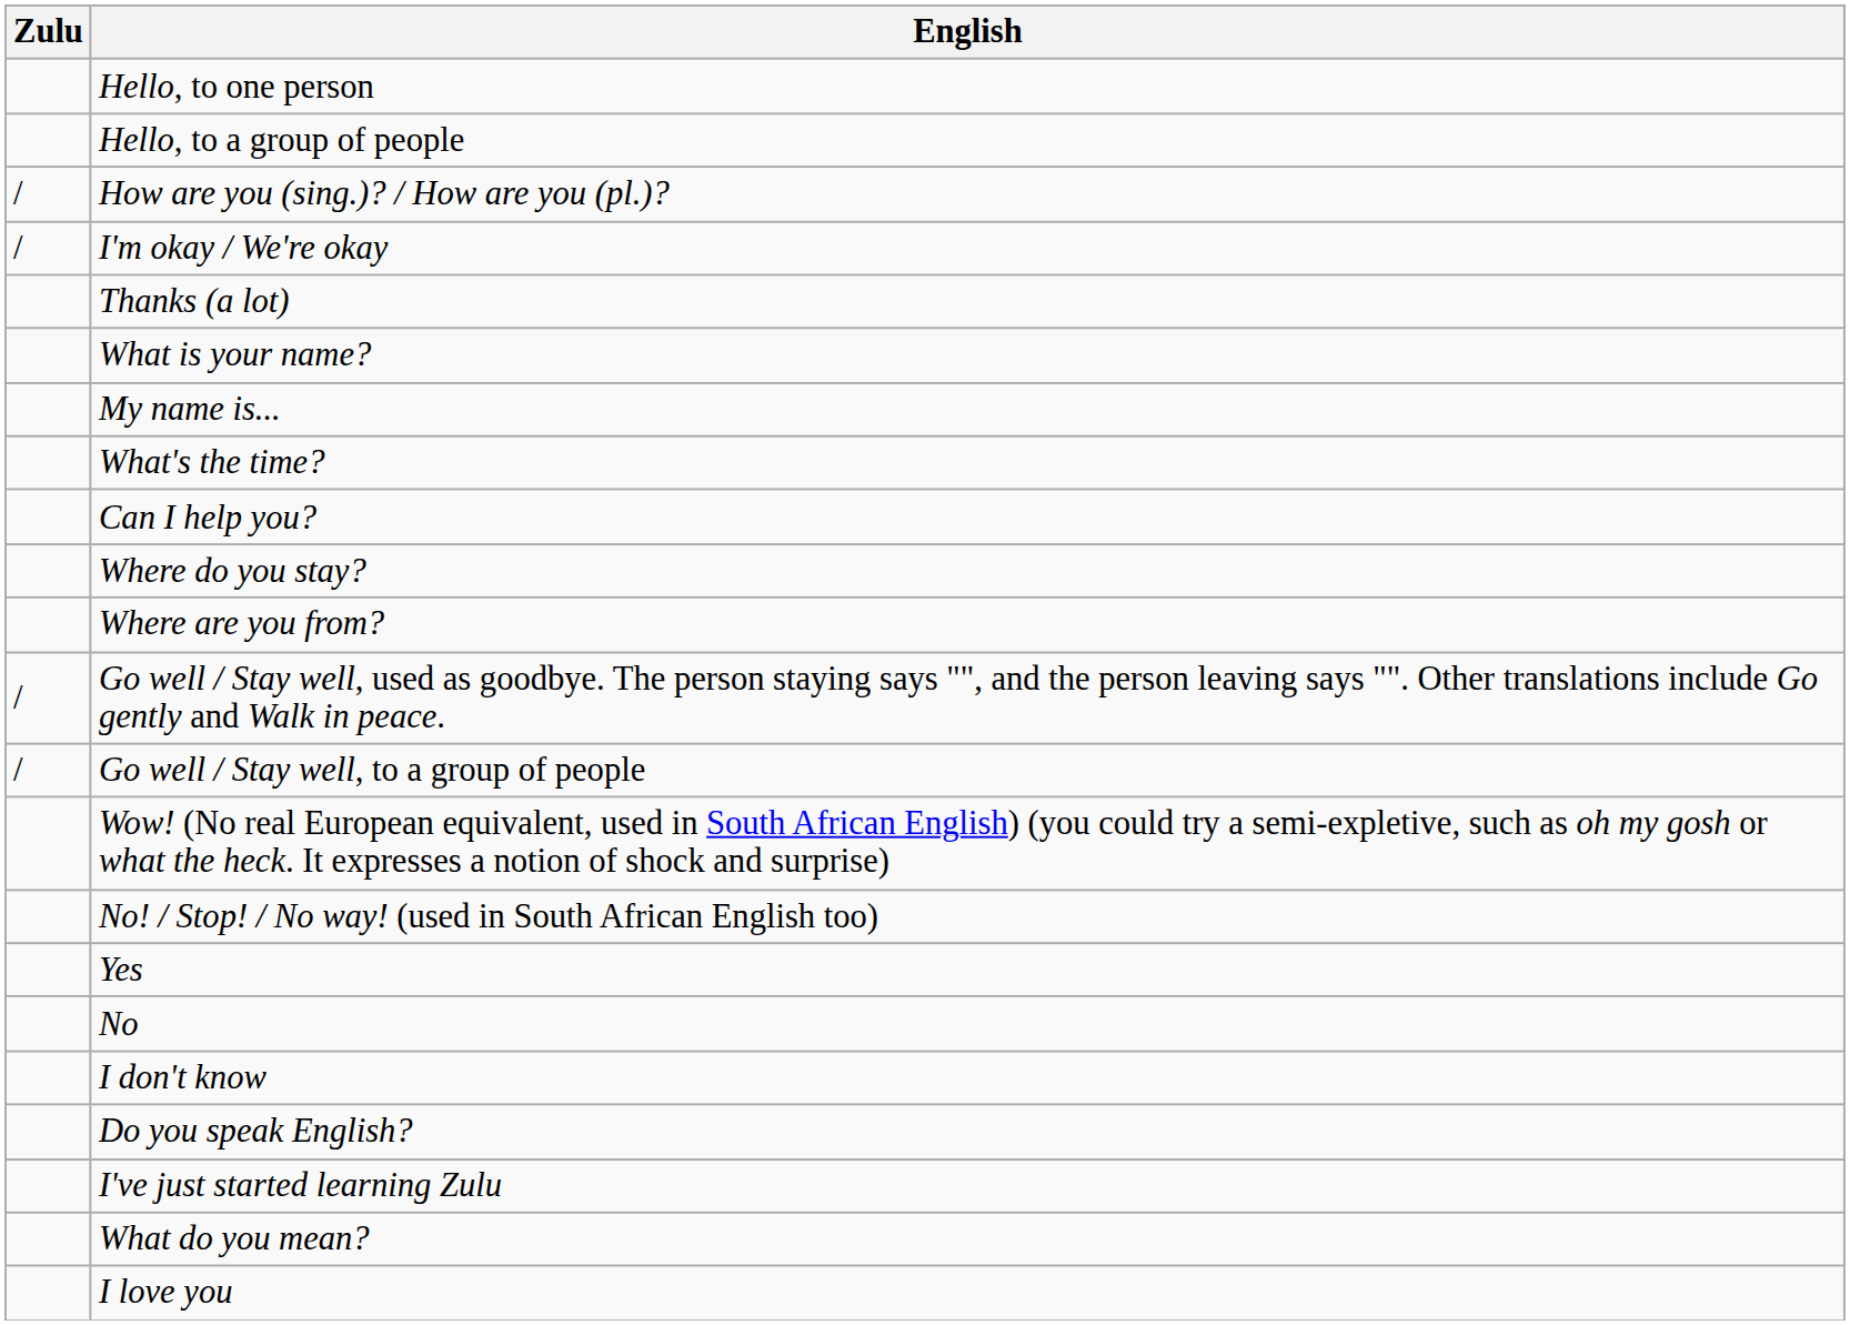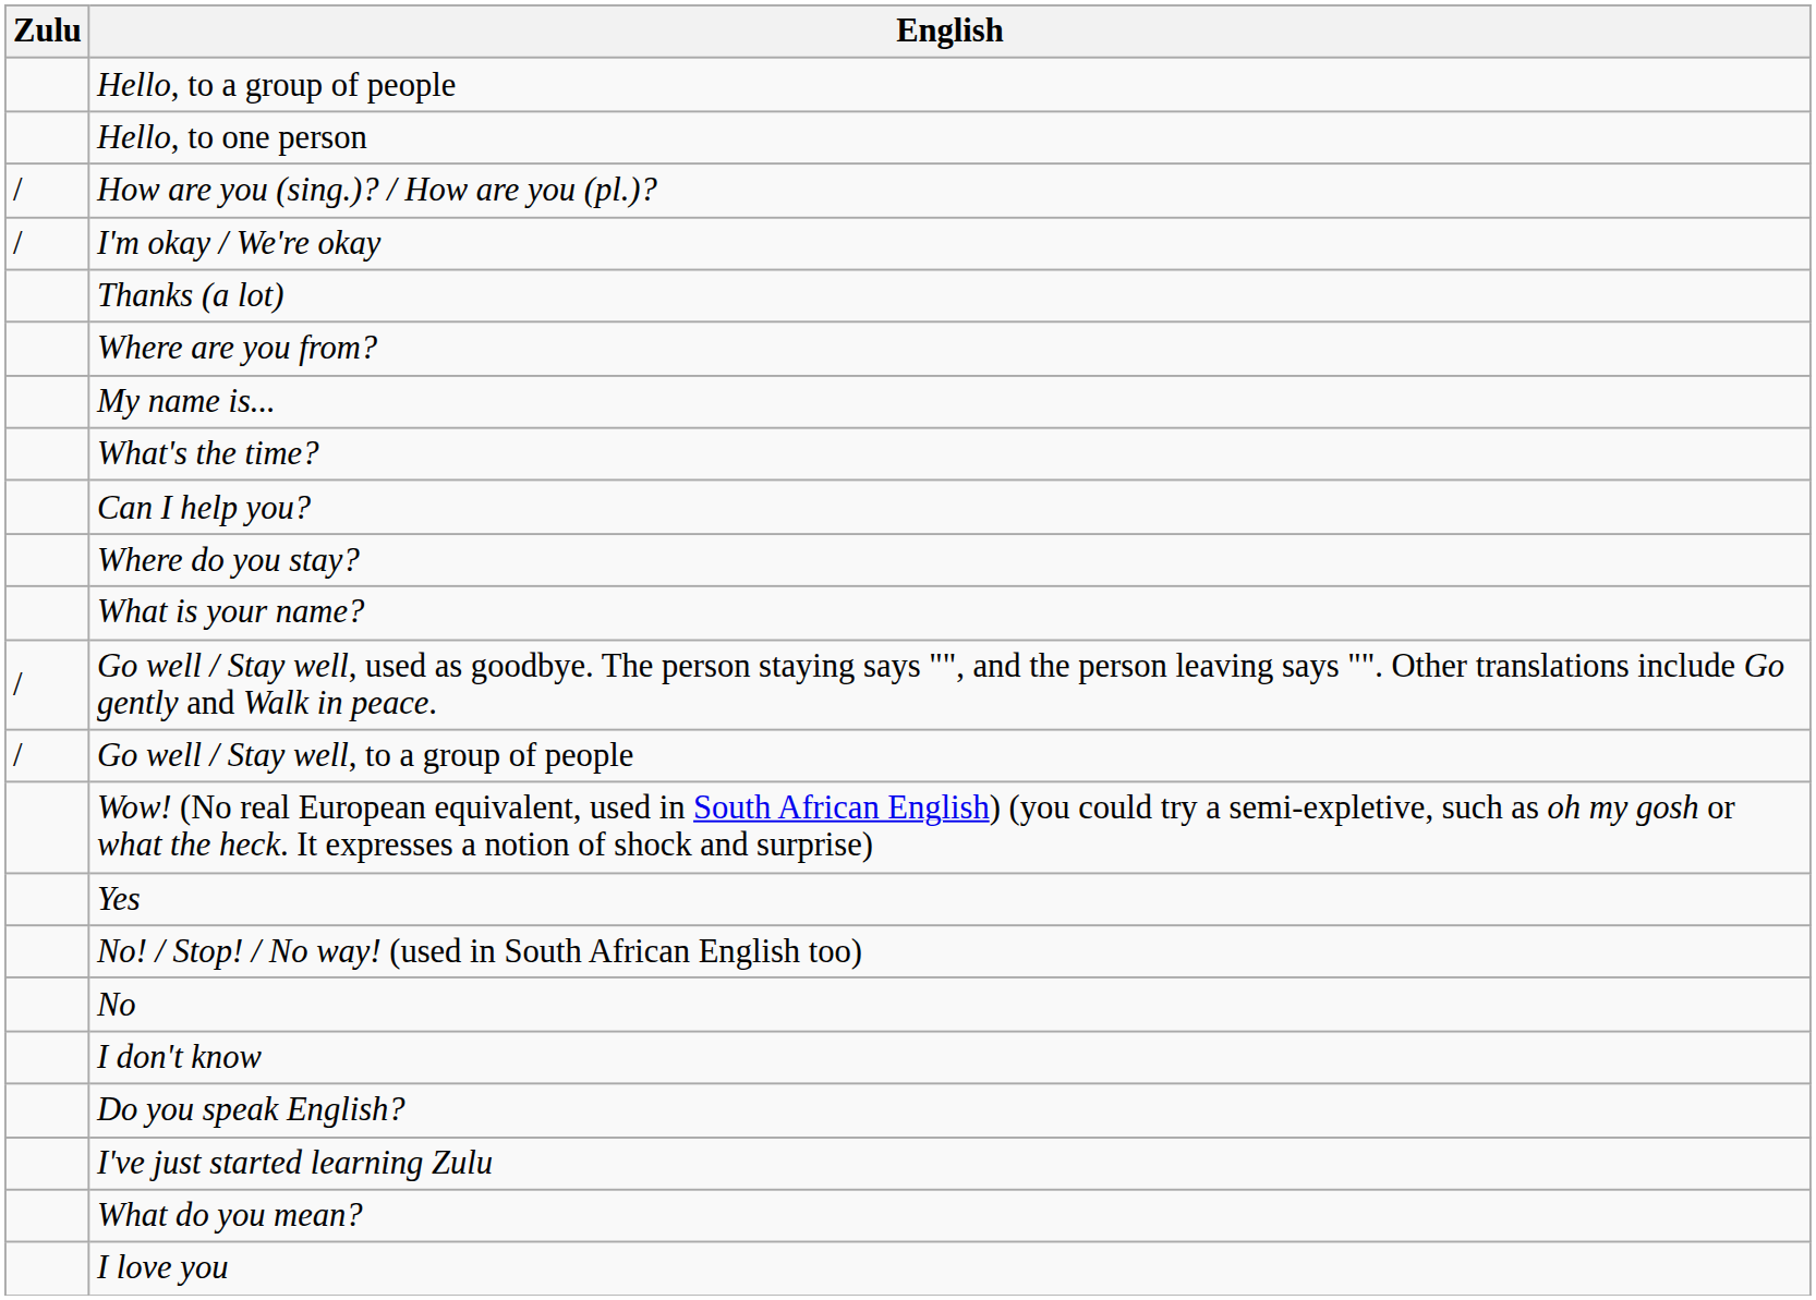 <table class = "wikitable">
 <tr>
 <th>Zulu</th>
 <th>English</th>
 </tr>
 <tr>
 <td></td>
-<td><em>Hello</em>, to one person</td>
+<td><em>Hello</em>, to a group of people</td>
 </tr>
 <tr>
 <td></td>
-<td><em>Hello</em>, to a group of people</td>
+<td><em>Hello</em>, to one person</td>
 </tr>
 <tr>
 <td> / </td>
 <td><em>How are you (sing.)? / How are you (pl.)?</em></td>
 </tr>
 <tr>
 <td> / </td>
 <td><em>I'm okay / We're okay</em></td>
 </tr>
 <tr>
 <td></td>
 <td><em>Thanks (a lot)</em></td>
 </tr>
 <tr>
 <td></td>
-<td><em>What is your name?</em></td>
+<td><em>Where are you from?</em></td>
 </tr>
 <tr>
 <td></td>
 <td><em>My name is...</em></td>
 </tr>
 <tr>
 <td></td>
 <td><em>What's the time?</em></td>
 </tr>
 <tr>
 <td></td>
 <td><em>Can I help you?</em></td>
 </tr>
 <tr>
 <td></td>
 <td><em>Where do you stay?</em></td>
 </tr>
 <tr>
 <td></td>
-<td><em>Where are you from?</em></td>
+<td><em>What is your name?</em></td>
 </tr>
 <tr>
 <td> / </td>
 <td><em>Go well / Stay well</em>, used as goodbye. The person staying says "", and the person leaving says "". Other translations include <em>Go gently</em> and <em>Walk in peace</em>.</td>
 </tr>
 <tr>
 <td> / </td>
 <td><em>Go well / Stay well</em>, to a group of people</td>
 </tr>
 <tr>
 <td></td>
 <td><em>Wow!</em> (No real European equivalent, used in <a href='#'>South African English</a>) (you could try a semi-expletive, such as <em>oh my gosh</em> or <em>what the heck</em>. It expresses a notion of shock and surprise)</td>
 </tr>
 <tr>
 <td></td>
-<td><em>No! / Stop! / No way!</em> (used in South African English too)</td>
+<td><em>Yes</em></td>
 </tr>
 <tr>
 <td></td>
-<td><em>Yes</em></td>
+<td><em>No! / Stop! / No way!</em> (used in South African English too)</td>
 </tr>
 <tr>
 <td></td>
 <td><em>No</em></td>
 </tr>
 <tr>
 <td></td>
 <td><em>I don't know</em></td>
 </tr>
 <tr>
 <td></td>
 <td><em>Do you speak English?</em></td>
 </tr>
 <tr>
 <td></td>
 <td><em>I've just started learning Zulu</em></td>
 </tr>
 <tr>
 <td></td>
 <td><em>What do you mean?</em></td>
 </tr>
 <tr>
 <td></td>
 <td><em>I love you</em></td>
 </tr>
 </table>
